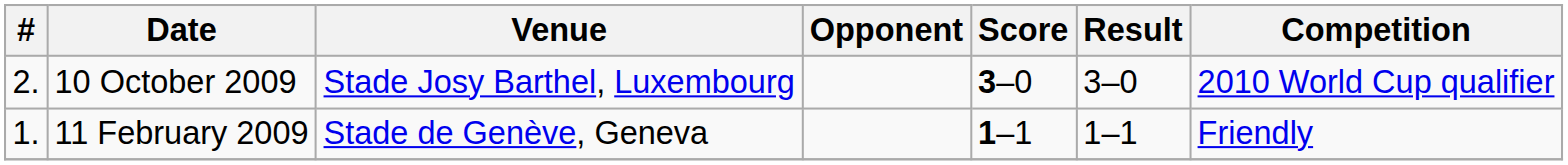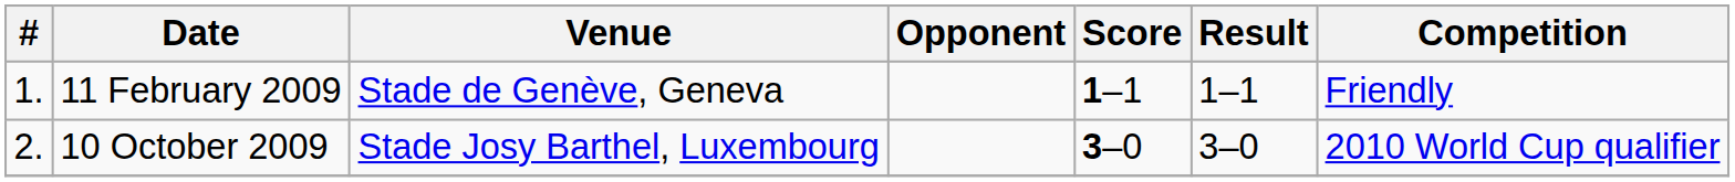 <table class="wikitable">
 <tr>
 <th>#</th>
 <th>Date</th>
 <th>Venue</th>
 <th>Opponent</th>
 <th>Score</th>
 <th>Result</th>
 <th>Competition</th>
 </tr>
 <tr>
+<td>1.</td>
+<td>11 February 2009</td>
+<td><a href='#'>Stade de Genève</a>, Geneva</td>
+<td></td>
+<td><strong>1</strong>–1</td>
+<td>1–1</td>
+<td><a href='#'>Friendly</a></td>
+</tr>
+<tr>
 <td>2.</td>
 <td>10 October 2009</td>
 <td><a href='#'>Stade Josy Barthel</a>, <a href='#'>Luxembourg</a></td>
 <td></td>
 <td><strong>3</strong>–0</td>
 <td>3–0</td>
 <td><a href='#'>2010 World Cup qualifier</a></td>
 </tr>
 <tr>
-<td>1.</td>
-<td>11 February 2009</td>
-<td><a href='#'>Stade de Genève</a>, Geneva</td>
-<td></td>
-<td><strong>1</strong>–1</td>
-<td>1–1</td>
-<td><a href='#'>Friendly</a></td>
-</tr>
-<tr>
 </tr>
 </table>
